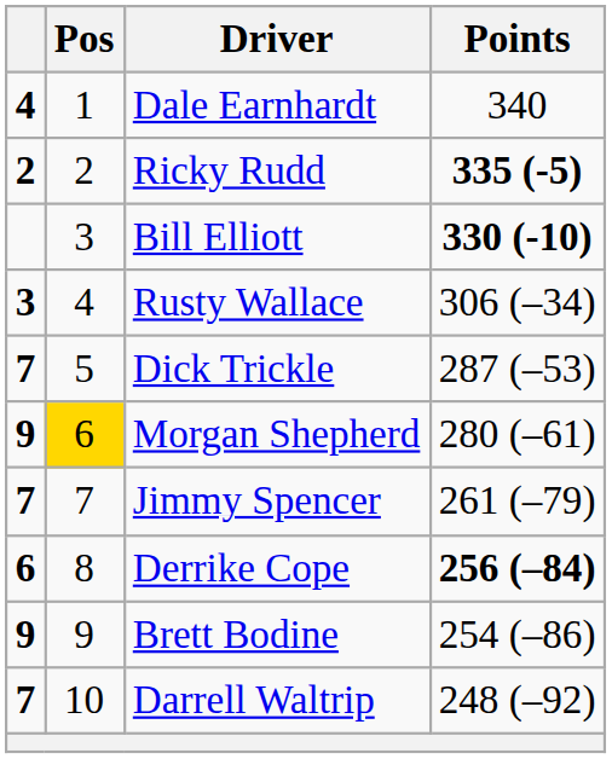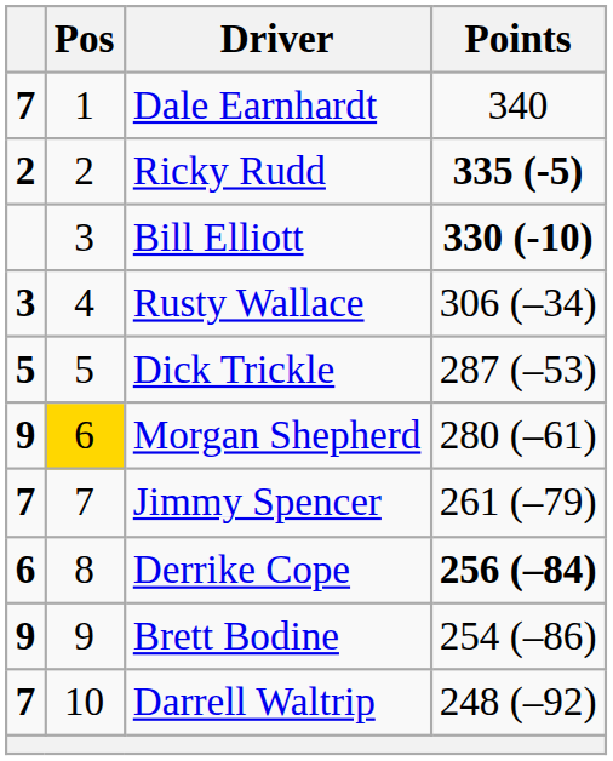 <table class="wikitable" style="font-size: 95%;">
 <tr>
 <th></th>
 <th>Pos</th>
 <th>Driver</th>
 <th>Points</th>
 </tr>
 <tr>
-<td align="left">  <strong>4</strong></td>
+<td align="left">  <strong>7</strong></td>
 <td style="text-align:center;">1</td>
 <td><a href='#'>Dale Earnhardt</a></td>
 <td style="text-align:center;">340</td>
 </tr>
 <tr>
 <td align="left">  <strong>2</strong></td>
 <td style="text-align:center;">2</td>
 <td><a href='#'>Ricky Rudd</a></td>
 <td style="text-align:center;"><strong>335 (-5)</strong></td>
 </tr>
 <tr>
 <td align="left"></td>
 <td style="text-align:center;">3</td>
 <td><a href='#'>Bill Elliott</a></td>
 <td style="text-align:center;"><strong>330 (-10)</strong></td>
 </tr>
 <tr>
 <td align="left">  <strong>3</strong></td>
 <td style="text-align:center;">4</td>
 <td><a href='#'>Rusty Wallace</a></td>
 <td style="text-align:center;">306 (–34)</td>
 </tr>
 <tr>
-<td align="left">  <strong>7</strong></td>
+<td align="left">  <strong>5</strong></td>
 <td style="text-align:center;">5</td>
 <td><a href='#'>Dick Trickle</a></td>
 <td style="text-align:center;">287 (–53)</td>
 </tr>
 <tr>
 <td align="left">  <strong>9</strong></td>
 <td style="background: gold; text-align:center;">6</td>
 <td><a href='#'>Morgan Shepherd</a></td>
 <td style="text-align:center;">280 (–61)</td>
 </tr>
 <tr>
 <td align="left">  <strong>7</strong></td>
 <td style="text-align:center;">7</td>
 <td><a href='#'>Jimmy Spencer</a></td>
 <td style="text-align:center;">261 (–79)</td>
 </tr>
 <tr>
 <td align="left">  <strong>6</strong></td>
 <td style="text-align:center;">8</td>
 <td><a href='#'>Derrike Cope</a></td>
 <td style="text-align:center;"><strong>256 (–84)</strong></td>
 </tr>
 <tr>
 <td align="left">  <strong>9</strong></td>
 <td style="text-align:center;">9</td>
 <td><a href='#'>Brett Bodine</a></td>
 <td style="text-align:center;">254 (–86)</td>
 </tr>
 <tr>
 <td align="left">  <strong>7</strong></td>
 <td style="text-align:center;">10</td>
 <td><a href='#'>Darrell Waltrip</a></td>
 <td style="text-align:center;">248 (–92)</td>
 </tr>
 <tr class="sortbottom">
 <th colspan="9"></th>
 </tr>
 </table>
